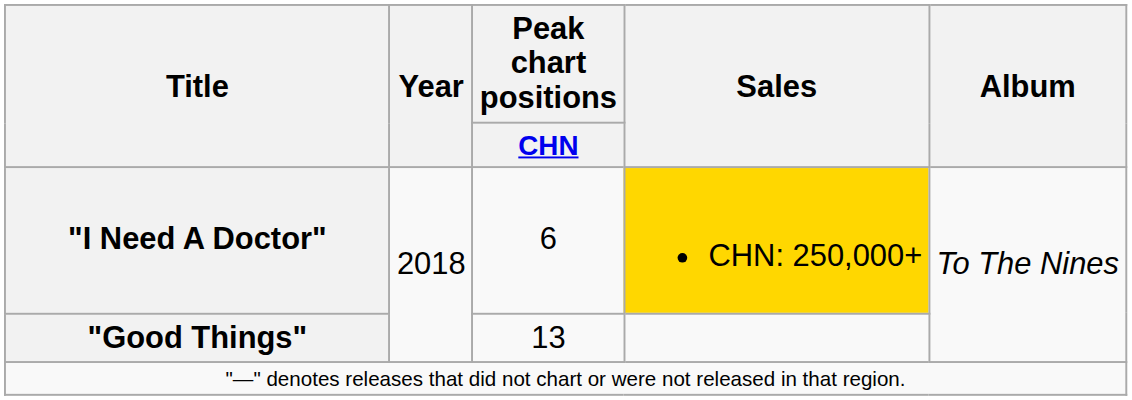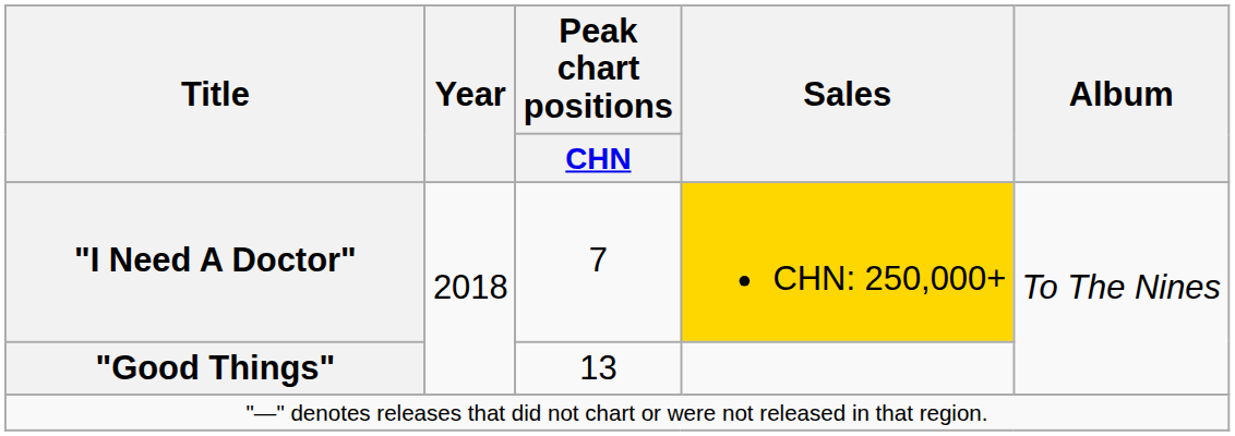 <table class="wikitable plainrowheaders" style="text-align:center;">
 <tr>
 <th scope="col" rowspan="2" style="width:12em;">Title</th>
 <th scope="col" rowspan="2">Year</th>
 <th colspan="1">Peak chart positions</th>
 <th scope="col" rowspan="2">Sales</th>
 <th scope="col" rowspan="2">Album</th>
 </tr>
 <tr>
 <th scope="col" style="width:3em;font-size:90%;"><a href='#'>CHN</a><br></th>
 </tr>
 <tr>
 <th scope="row">"I Need A Doctor"</th>
 <td rowspan="2">2018</td>
-<td>6</td>
+<td>7</td>
 <td style="background: gold;"><br><ul><li>CHN: 250,000+</li></ul></td>
 <td rowspan="2"><em>To The Nines</em></td>
 </tr>
 <tr>
 <th scope="row">"Good Things"</th>
 <td>13</td>
 <td></td>
 </tr>
 <tr>
 <td colspan="5" style="font-size:8pt;">"—" denotes releases that did not chart or were not released in that region.</td>
 </tr>
 </table>
